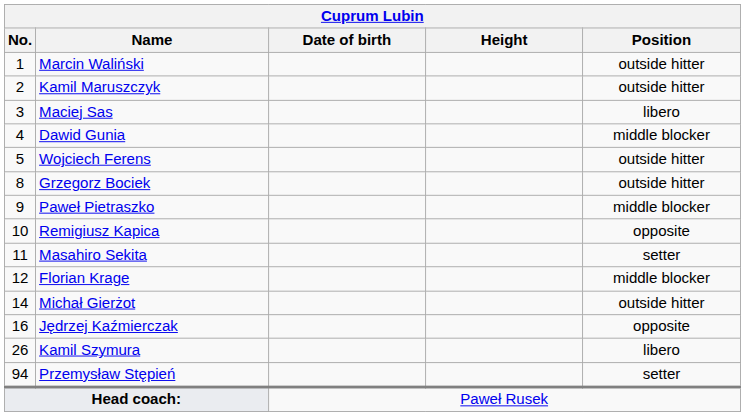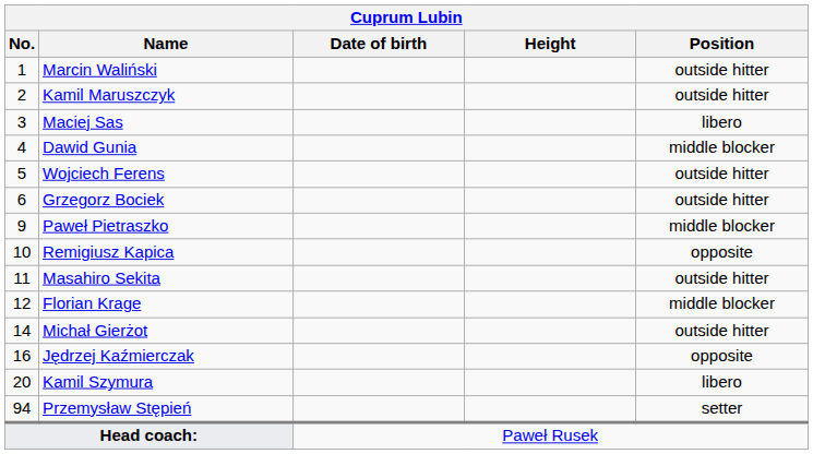 <table class="wikitable collapsible collapsed" style="font-size:100%; text-align:center">
 <tr>
 <th colspan=5 style="width:30em"><a href='#'>Cuprum Lubin</a></th>
 </tr>
 <tr>
 <th>No.</th>
 <th style="width:15em">Name</th>
 <th style="width:10em">Date of birth</th>
 <th style="width:10em">Height</th>
 <th style="width:10em">Position</th>
 </tr>
 <tr>
 <td>1</td>
 <td align=left> <a href='#'>Marcin Waliński</a></td>
 <td align=right></td>
 <td></td>
 <td>outside hitter</td>
 </tr>
 <tr>
 <td>2</td>
 <td align=left> <a href='#'>Kamil Maruszczyk</a></td>
 <td align=right></td>
 <td></td>
 <td>outside hitter</td>
 </tr>
 <tr>
 <td>3</td>
 <td align=left> <a href='#'>Maciej Sas</a></td>
 <td align=right></td>
 <td></td>
 <td>libero</td>
 </tr>
 <tr>
 <td>4</td>
 <td align=left> <a href='#'>Dawid Gunia</a></td>
 <td align=right></td>
 <td></td>
 <td>middle blocker</td>
 </tr>
 <tr>
 <td>5</td>
 <td align=left> <a href='#'>Wojciech Ferens</a></td>
 <td align=right></td>
 <td></td>
 <td>outside hitter</td>
 </tr>
 <tr>
-<td>8</td>
+<td>6</td>
 <td align=left> <a href='#'>Grzegorz Bociek</a></td>
 <td align=right></td>
 <td></td>
 <td>outside hitter</td>
 </tr>
 <tr>
 <td>9</td>
 <td align=left> <a href='#'>Paweł Pietraszko</a></td>
 <td align=right></td>
 <td></td>
 <td>middle blocker</td>
 </tr>
 <tr>
 <td>10</td>
 <td align=left> <a href='#'>Remigiusz Kapica</a></td>
 <td align=right></td>
 <td></td>
 <td>opposite</td>
 </tr>
 <tr>
 <td>11</td>
 <td align=left> <a href='#'>Masahiro Sekita</a></td>
 <td align=right></td>
 <td></td>
-<td>setter</td>
+<td>outside hitter</td>
 </tr>
 <tr>
 <td>12</td>
 <td align=left> <a href='#'>Florian Krage</a></td>
 <td align=right></td>
 <td></td>
 <td>middle blocker</td>
 </tr>
 <tr>
 <td>14</td>
 <td align=left> <a href='#'>Michał Gierżot</a></td>
 <td align=right></td>
 <td></td>
 <td>outside hitter</td>
 </tr>
 <tr>
 <td>16</td>
 <td align=left> <a href='#'>Jędrzej Kaźmierczak</a></td>
 <td align=right></td>
 <td></td>
 <td>opposite</td>
 </tr>
 <tr>
-<td>26</td>
+<td>20</td>
 <td align=left> <a href='#'>Kamil Szymura</a></td>
 <td align=right></td>
 <td></td>
 <td>libero</td>
 </tr>
 <tr>
 <td>94</td>
 <td align=left> <a href='#'>Przemysław Stępień</a></td>
 <td align=right></td>
 <td></td>
 <td>setter</td>
 </tr>
 <tr style="border-top: 3px solid grey">
 <td colspan=2 style="background:#EAECF0"><strong>Head coach:</strong></td>
 <td colspan=3> <a href='#'>Paweł Rusek</a></td>
 </tr>
 </table>
